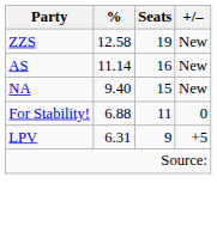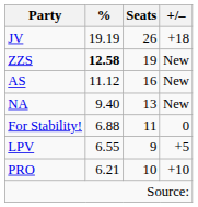 <table class=wikitable style=text-align:right>
 <tr>
 <th>Party</th>
 <th>%</th>
 <th>Seats</th>
 <th>+/–</th>
 </tr>
 <tr>
+<td align="left"><a href='#'>JV</a></td>
+<td>19.19</td>
+<td>26</td>
+<td>+18</td>
+</tr>
+<tr>
 <td align="left"><a href='#'>ZZS</a></td>
-<td>12.58</td>
+<td><strong>12.58</strong></td>
 <td>19</td>
 <td>New</td>
 </tr>
 <tr>
 <td align="left"><a href='#'>AS</a></td>
-<td>11.14</td>
+<td>11.12</td>
 <td>16</td>
 <td>New</td>
 </tr>
 <tr>
 <td align="left"><a href='#'>NA</a></td>
 <td>9.40</td>
-<td>15</td>
+<td>13</td>
 <td>New</td>
 </tr>
 <tr>
 <td align="left"><a href='#'>For Stability!</a></td>
 <td>6.88</td>
 <td>11</td>
 <td>0</td>
 </tr>
 <tr>
 <td align="left"><a href='#'>LPV</a></td>
-<td>6.31</td>
+<td>6.55</td>
 <td>9</td>
 <td>+5</td>
+</tr>
+<tr>
+<td align="left"><a href='#'>PRO</a></td>
+<td>6.21</td>
+<td>10</td>
+<td>+10</td>
 </tr>
 <tr>
 <td colspan="4">Source: </td>
 </tr>
 </table>
